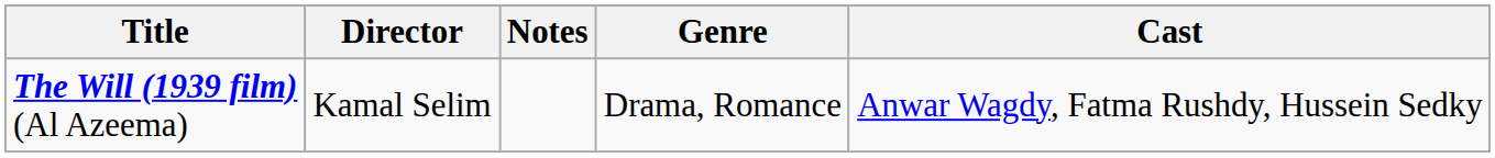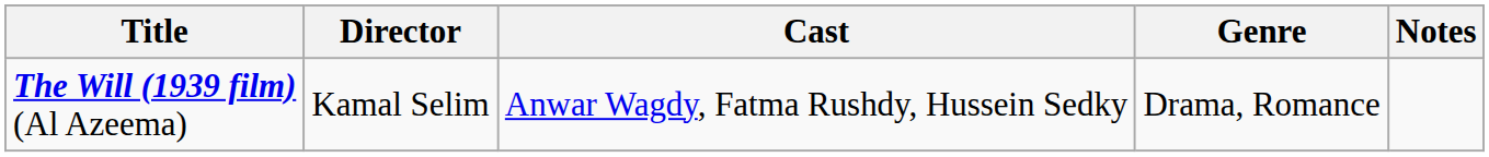 <table class="wikitable">
 <tr>
 <th>Title</th>
 <th>Director</th>
+<th>Cast</th>
+<th>Genre</th>
 <th>Notes</th>
-<th>Genre</th>
-<th>Cast</th>
 </tr>
 <tr>
 <td><strong><em><a href='#'>The Will (1939 film)</a></em></strong> <br>(Al Azeema)</td>
 <td>Kamal Selim</td>
+<td><a href='#'>Anwar Wagdy</a>, Fatma Rushdy, Hussein Sedky</td>
+<td>Drama, Romance</td>
 <td></td>
-<td>Drama, Romance</td>
-<td><a href='#'>Anwar Wagdy</a>, Fatma Rushdy, Hussein Sedky</td>
 </tr>
 </table>
